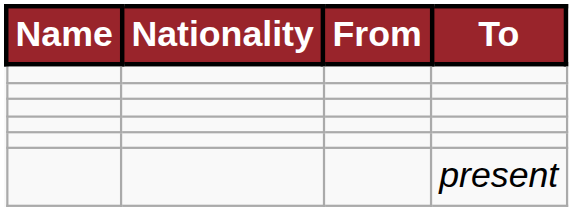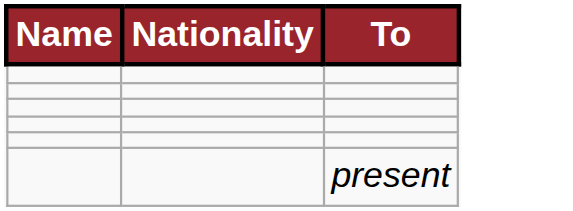 <table class="wikitable plainrowheaders sortable">
 <tr>
 <th style="background:#99242B; color:#FFFFFF; border:2px solid #000000;" scope="col" class="unsortable">Name</th>
 <th style="background:#99242B; color:#FFFFFF; border:2px solid #000000;" scope="col" class="unsortable">Nationality</th>
-<th style="background:#99242B; color:#FFFFFF; border:2px solid #000000;" scope="col" class="unsortable">From</th>
 <th style="background:#99242B; color:#FFFFFF; border:2px solid #000000;" scope="col" class="unsortable">To</th>
 </tr>
 <tr>
 <td></td>
 <td></td>
 <td style="text-align:center;"></td>
+</tr>
+<tr>
+<td></td>
+<td></td>
 <td style="text-align:center;"></td>
 </tr>
 <tr>
 <td></td>
 <td></td>
 <td style="text-align:center;"></td>
+</tr>
+<tr>
+<td></td>
+<td></td>
 <td style="text-align:center;"></td>
 </tr>
 <tr>
 <td></td>
 <td></td>
 <td style="text-align:center;"></td>
-<td style="text-align:center;"></td>
 </tr>
 <tr>
 <td></td>
 <td></td>
-<td style="text-align:center;"></td>
-<td style="text-align:center;"></td>
-</tr>
-<tr>
-<td></td>
-<td></td>
-<td style="text-align:center;"></td>
-<td style="text-align:center;"></td>
-</tr>
-<tr>
-<td></td>
-<td></td>
-<td style="text-align:center;"></td>
 <td style="text-align:center;"><em>present</em></td>
 </tr>
 </table>
